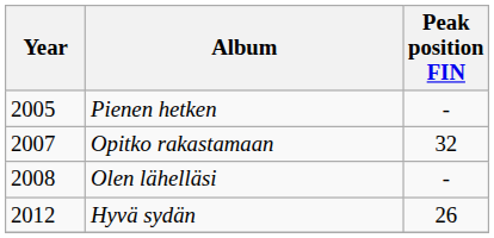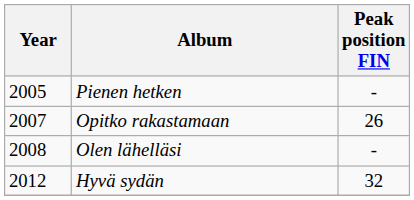 <table class="wikitable">
 <tr>
 <th width="50">Year</th>
 <th width="220">Album</th>
 <th>Peak<br>position<br><a href='#'>FIN</a></th>
 </tr>
 <tr>
 <td align="left">2005</td>
 <td align="left"><em>Pienen hetken</em></td>
 <td align="center">-</td>
 </tr>
 <tr>
 <td align="left">2007</td>
 <td align="left"><em>Opitko rakastamaan</em></td>
-<td align="center">32</td>
+<td align="center">26</td>
 </tr>
 <tr>
 <td align="left">2008</td>
 <td align="left"><em>Olen lähelläsi</em></td>
 <td align="center">-</td>
 </tr>
 <tr>
 <td align="left">2012</td>
 <td align="left"><em>Hyvä sydän</em></td>
-<td align="center">26</td>
+<td align="center">32</td>
 </tr>
 <tr>
 </tr>
 </table>
